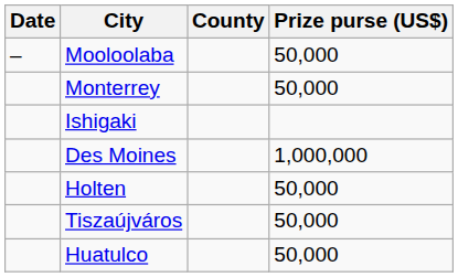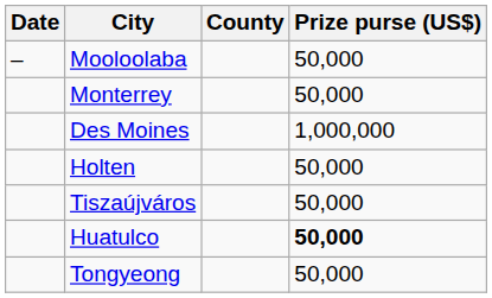 <table class="wikitable sortable">
 <tr>
 <th>Date</th>
 <th>City</th>
 <th>County</th>
 <th>Prize purse (US$)</th>
 </tr>
 <tr>
 <td>–</td>
 <td><a href='#'>Mooloolaba</a></td>
 <td></td>
 <td>50,000</td>
 </tr>
 <tr>
 <td></td>
 <td><a href='#'>Monterrey</a></td>
 <td></td>
 <td>50,000</td>
-</tr>
-<tr>
-<td></td>
-<td><a href='#'>Ishigaki</a></td>
-<td></td>
-<td></td>
 </tr>
 <tr>
 <td></td>
 <td><a href='#'>Des Moines</a></td>
 <td></td>
 <td>1,000,000</td>
 </tr>
 <tr>
 <td></td>
 <td><a href='#'>Holten</a></td>
 <td></td>
 <td>50,000</td>
 </tr>
 <tr>
 <td></td>
 <td><a href='#'>Tiszaújváros</a></td>
 <td></td>
 <td>50,000</td>
 </tr>
 <tr>
 <td></td>
 <td><a href='#'>Huatulco</a></td>
 <td></td>
+<td><strong>50,000</strong></td>
+</tr>
+<tr>
+<td></td>
+<td><a href='#'>Tongyeong</a></td>
+<td></td>
 <td>50,000</td>
 </tr>
 </table>
